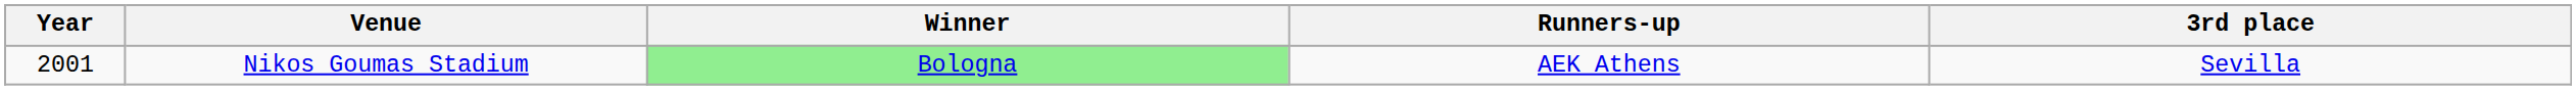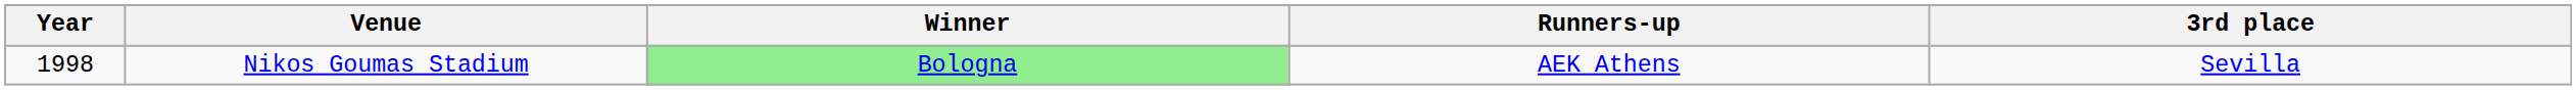 <table class="wikitable" style="font-size:90%; width: 100%; text-align: center;">
 <tr>
 <th>Year</th>
 <th>Venue</th>
 <th width=25%>Winner</th>
 <th width=25%>Runners-up</th>
 <th width=25%>3rd place</th>
 </tr>
 <tr>
-<td>2001</td>
+<td>1998</td>
 <td><a href='#'>Nikos Goumas Stadium</a></td>
 <td style="background: lightgreen;"> <a href='#'>Bologna</a></td>
 <td> <a href='#'>AEK Athens</a></td>
 <td> <a href='#'>Sevilla</a></td>
 </tr>
 </table>
